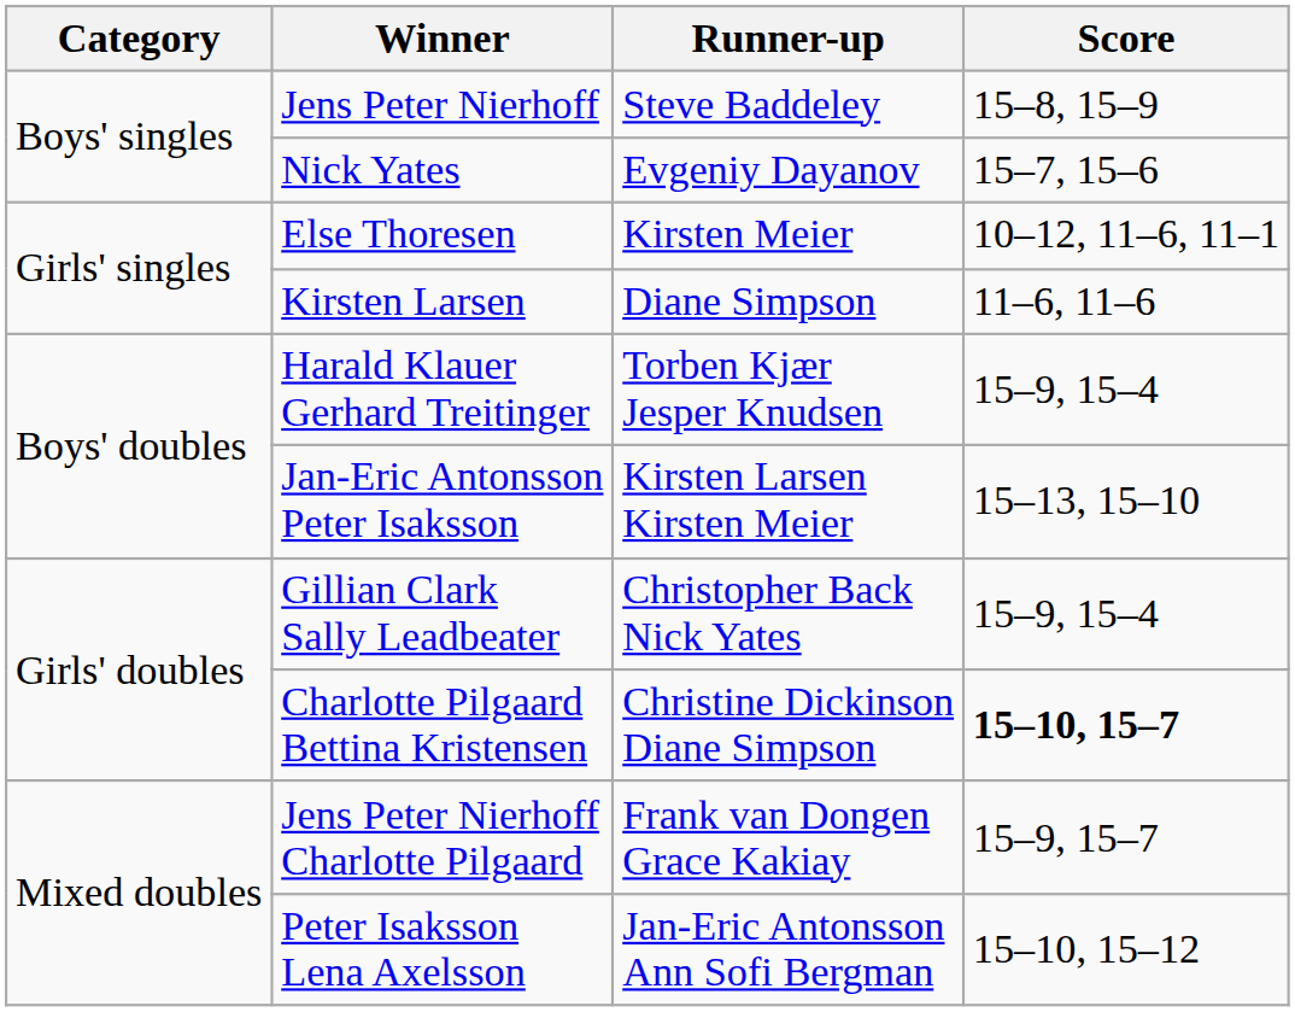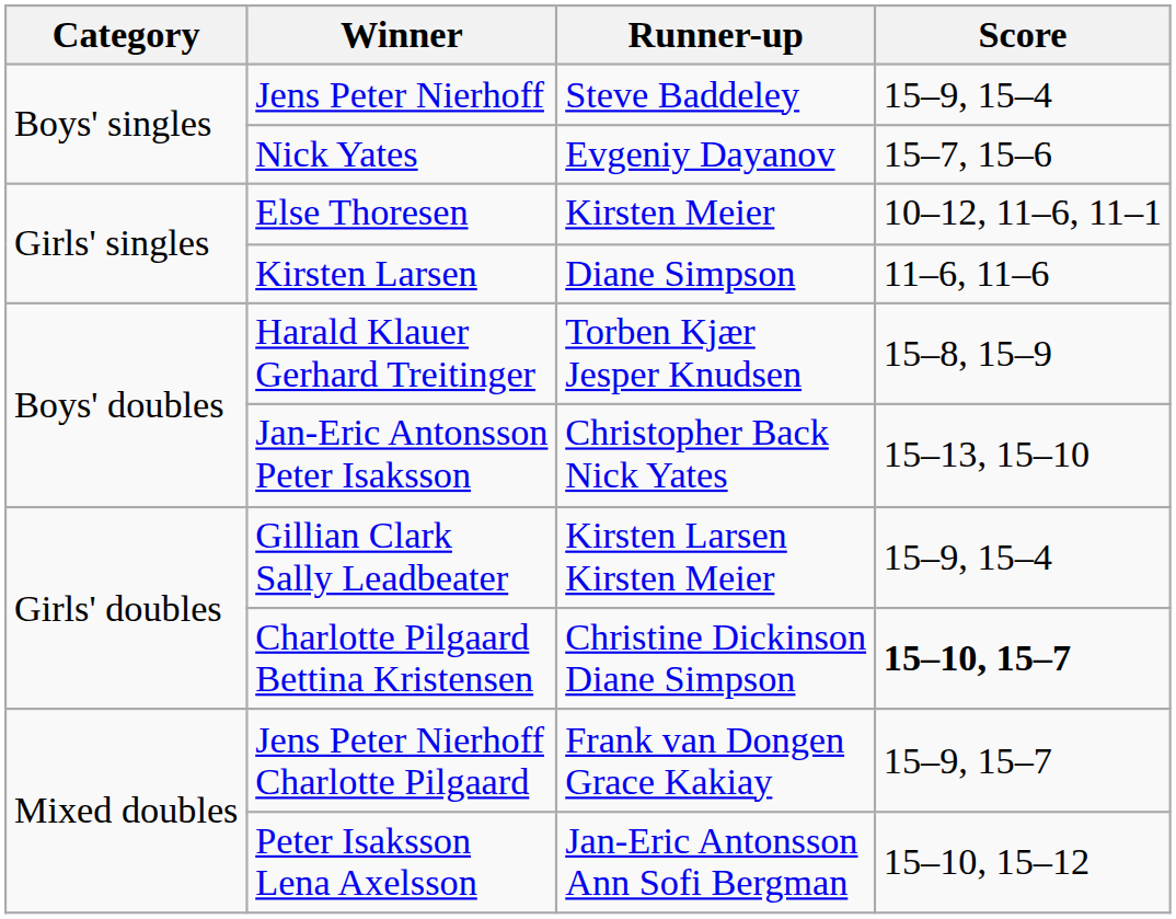 <table class="wikitable">
 <tr>
 <th>Category</th>
 <th>Winner</th>
 <th>Runner-up</th>
 <th>Score</th>
 </tr>
 <tr>
 <td rowspan=2>Boys' singles</td>
 <td> <a href='#'>Jens Peter Nierhoff</a></td>
 <td> <a href='#'>Steve Baddeley</a></td>
-<td>15–8, 15–9</td>
+<td>15–9, 15–4</td>
 </tr>
 <tr>
 <td> <a href='#'>Nick Yates</a></td>
 <td> <a href='#'>Evgeniy Dayanov</a></td>
 <td>15–7, 15–6</td>
 </tr>
 <tr>
 <td rowspan=2>Girls' singles</td>
 <td> <a href='#'>Else Thoresen</a></td>
 <td> <a href='#'>Kirsten Meier</a></td>
 <td>10–12, 11–6, 11–1</td>
 </tr>
 <tr>
 <td> <a href='#'>Kirsten Larsen</a></td>
 <td> <a href='#'>Diane Simpson</a></td>
 <td>11–6, 11–6</td>
 </tr>
 <tr>
 <td rowspan=2>Boys' doubles</td>
 <td> <a href='#'>Harald Klauer</a><br> <a href='#'>Gerhard Treitinger</a></td>
 <td> <a href='#'>Torben Kjær</a><br> <a href='#'>Jesper Knudsen</a></td>
-<td>15–9, 15–4</td>
+<td>15–8, 15–9</td>
 </tr>
 <tr>
 <td> <a href='#'>Jan-Eric Antonsson</a><br>  <a href='#'>Peter Isaksson</a></td>
-<td> <a href='#'>Kirsten Larsen</a><br> <a href='#'>Kirsten Meier</a></td>
+<td> <a href='#'>Christopher Back</a><br> <a href='#'>Nick Yates</a></td>
 <td>15–13, 15–10</td>
 </tr>
 <tr>
 <td rowspan=2>Girls' doubles</td>
 <td> <a href='#'>Gillian Clark</a><br>  <a href='#'>Sally Leadbeater</a></td>
-<td> <a href='#'>Christopher Back</a><br> <a href='#'>Nick Yates</a></td>
+<td> <a href='#'>Kirsten Larsen</a><br> <a href='#'>Kirsten Meier</a></td>
 <td>15–9, 15–4</td>
 </tr>
 <tr>
 <td> <a href='#'>Charlotte Pilgaard</a><br> <a href='#'>Bettina Kristensen</a></td>
 <td> <a href='#'>Christine Dickinson</a><br> <a href='#'>Diane Simpson</a></td>
 <td><strong>15–10, 15–7</strong></td>
 </tr>
 <tr>
 <td rowspan=2>Mixed doubles</td>
 <td> <a href='#'>Jens Peter Nierhoff</a><br> <a href='#'>Charlotte Pilgaard</a></td>
 <td> <a href='#'>Frank van Dongen</a><br> <a href='#'>Grace Kakiay</a></td>
 <td>15–9, 15–7</td>
 </tr>
 <tr>
 <td> <a href='#'>Peter Isaksson</a><br> <a href='#'>Lena Axelsson</a></td>
 <td> <a href='#'>Jan-Eric Antonsson</a><br> <a href='#'>Ann Sofi Bergman</a></td>
 <td>15–10, 15–12</td>
 </tr>
 </table>
